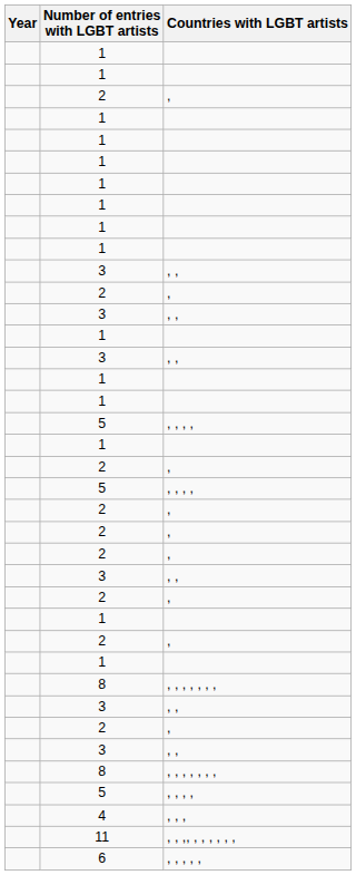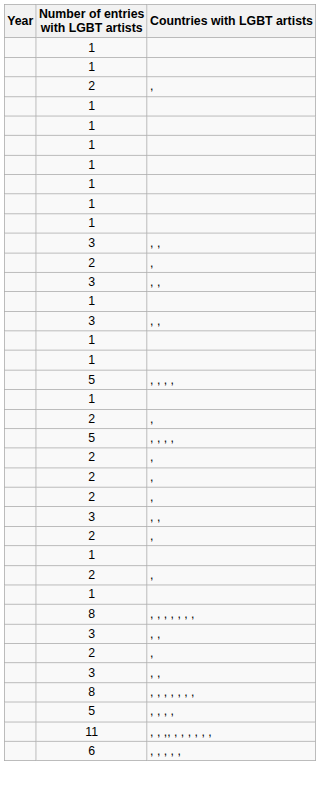 <table class="sortable wikitable plainrowheaders collapsible collapsed">
 <tr>
 <th scope="col">Year</th>
 <th scope="col">Number of entries<br>with LGBT artists</th>
 <th scope="col">Countries with LGBT artists</th>
 </tr>
 <tr>
 <td></td>
 <td align=center>1</td>
 <td></td>
 </tr>
 <tr>
 <td></td>
 <td align=center>1</td>
 <td></td>
 </tr>
 <tr>
 <td></td>
 <td align=center>2</td>
 <td>, </td>
 </tr>
 <tr>
 <td></td>
 <td align=center>1</td>
 <td></td>
 </tr>
 <tr>
 <td></td>
 <td align=center>1</td>
 <td></td>
 </tr>
 <tr>
 <td></td>
 <td align=center>1</td>
 <td></td>
 </tr>
 <tr>
 <td></td>
 <td align=center>1</td>
 <td></td>
 </tr>
 <tr>
 <td></td>
 <td align=center>1</td>
 <td></td>
 </tr>
 <tr>
 <td></td>
 <td align=center>1</td>
 <td></td>
 </tr>
 <tr>
 <td></td>
 <td align=center>1</td>
 <td></td>
 </tr>
 <tr>
 <td></td>
 <td align=center>3</td>
 <td>, , </td>
 </tr>
 <tr>
 <td></td>
 <td align=center>2</td>
 <td>, </td>
 </tr>
 <tr>
 <td></td>
 <td align=center>3</td>
 <td>, , </td>
 </tr>
 <tr>
 <td></td>
 <td align=center>1</td>
 <td></td>
 </tr>
 <tr>
 <td></td>
 <td align=center>3</td>
 <td>, , </td>
 </tr>
 <tr>
 <td></td>
 <td align=center>1</td>
 <td></td>
 </tr>
 <tr>
 <td></td>
 <td align=center>1</td>
 <td></td>
 </tr>
 <tr>
 <td></td>
 <td align=center>5</td>
 <td>, , , , </td>
 </tr>
 <tr>
 <td></td>
 <td align=center>1</td>
 <td></td>
 </tr>
 <tr>
 <td></td>
 <td align=center>2</td>
 <td>, </td>
 </tr>
 <tr>
 <td></td>
 <td align=center>5</td>
 <td>, , , , </td>
 </tr>
 <tr>
 <td></td>
 <td align=center>2</td>
 <td>, </td>
 </tr>
 <tr>
 <td></td>
 <td align=center>2</td>
 <td>, </td>
 </tr>
 <tr>
 <td></td>
 <td align=center>2</td>
 <td>, </td>
 </tr>
 <tr>
 <td></td>
 <td align=center>3</td>
 <td>, , </td>
 </tr>
 <tr>
 <td></td>
 <td align=center>2</td>
 <td>, </td>
 </tr>
 <tr>
 <td></td>
 <td align=center>1</td>
 <td></td>
 </tr>
 <tr>
 <td></td>
 <td align=center>2</td>
 <td>, </td>
 </tr>
 <tr>
 <td></td>
 <td align=center>1</td>
 <td></td>
 </tr>
 <tr>
 <td></td>
 <td align=center>8</td>
 <td>, , , , , , , </td>
 </tr>
 <tr>
 <td></td>
 <td align=center>3</td>
 <td>, , </td>
 </tr>
 <tr>
 <td></td>
 <td align=center>2</td>
 <td>, </td>
 </tr>
 <tr>
 <td></td>
 <td align=center>3</td>
 <td>, , </td>
 </tr>
 <tr>
 <td></td>
 <td align=center>8</td>
 <td>, , , , , , , </td>
 </tr>
 <tr>
 <td></td>
 <td align=center>5</td>
 <td>, , , ,</td>
 </tr>
 <tr>
 <td></td>
-<td align=center>4</td>
-<td>, , , </td>
-</tr>
-<tr>
-<td></td>
 <td align=center>11</td>
 <td>, , ,, , , , , , , </td>
 </tr>
 <tr>
 <td></td>
 <td align=center>6</td>
 <td>, , , , , </td>
 </tr>
 </table>
